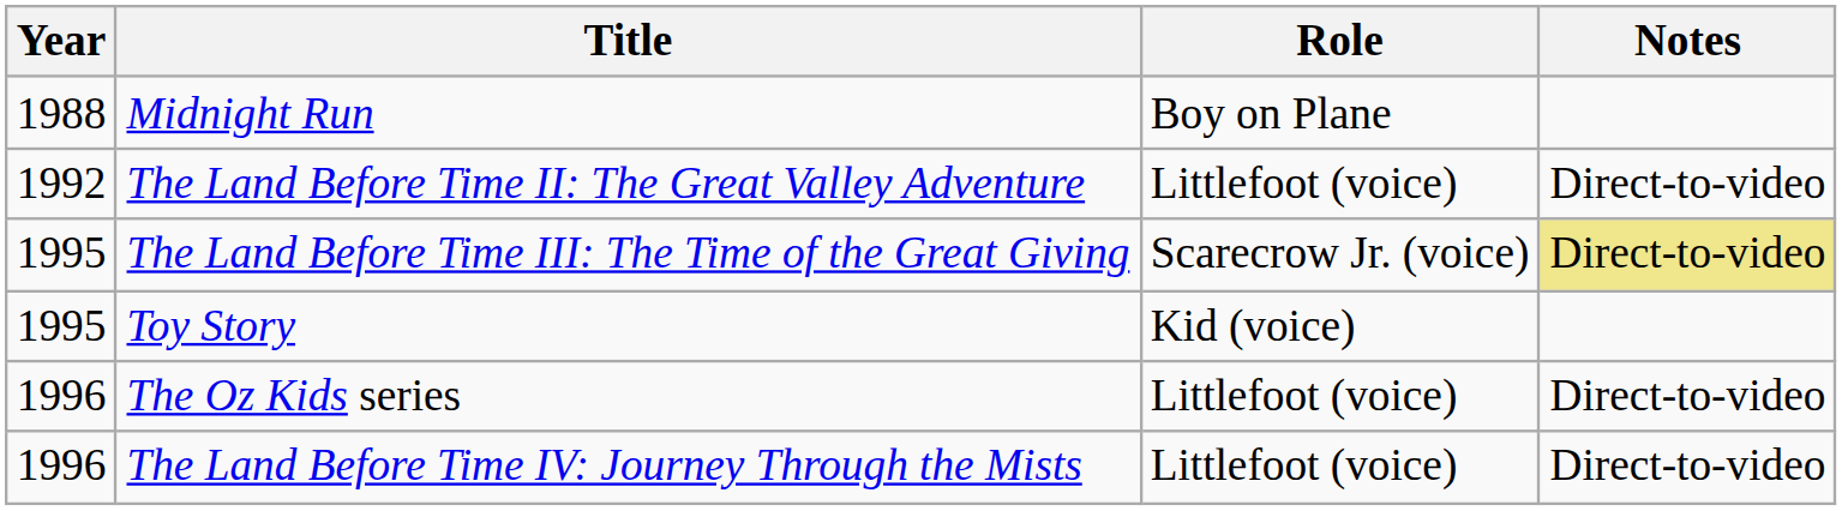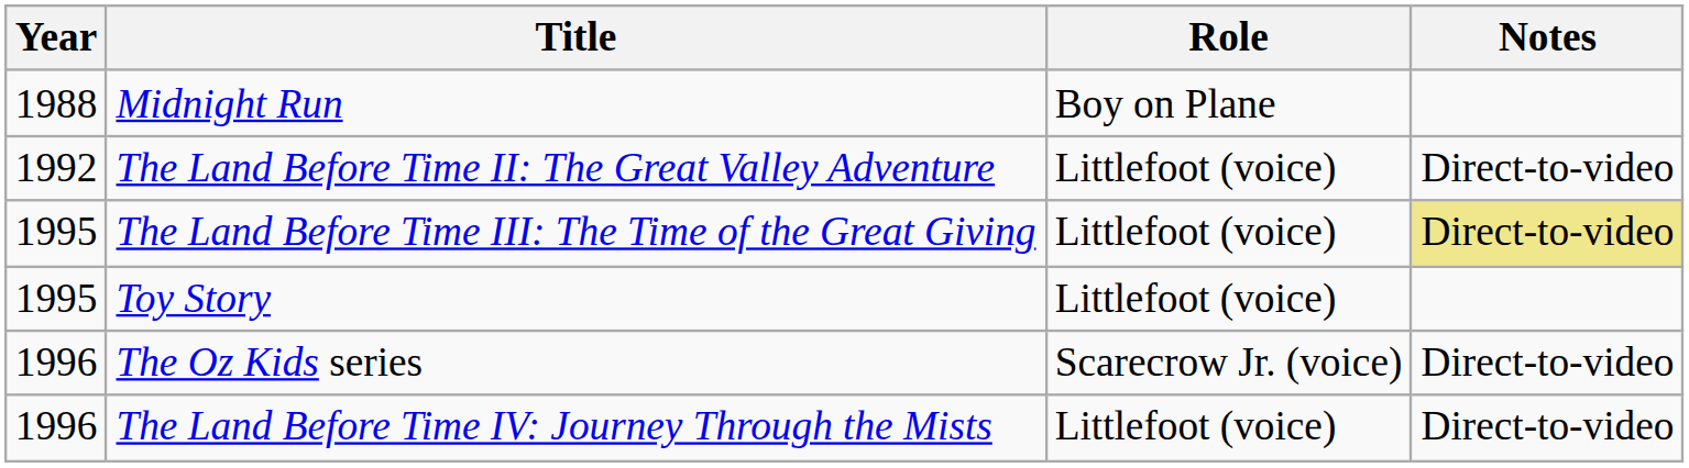 <table class="wikitable sortable">
 <tr>
 <th>Year</th>
 <th>Title</th>
 <th>Role</th>
 <th>Notes</th>
 </tr>
 <tr>
 <td>1988</td>
 <td><em><a href='#'>Midnight Run</a></em></td>
 <td>Boy on Plane</td>
 <td></td>
 </tr>
 <tr>
 <td>1992</td>
 <td><em><a href='#'>The Land Before Time II: The Great Valley Adventure</a></em></td>
 <td>Littlefoot (voice)</td>
 <td>Direct-to-video</td>
 </tr>
 <tr>
 <td>1995</td>
 <td><em><a href='#'>The Land Before Time III: The Time of the Great Giving</a></em></td>
-<td>Scarecrow Jr. (voice)</td>
+<td>Littlefoot (voice)</td>
 <td style="background: khaki;">Direct-to-video</td>
 </tr>
 <tr>
 <td>1995</td>
 <td><em><a href='#'>Toy Story</a></em></td>
-<td>Kid (voice)</td>
+<td>Littlefoot (voice)</td>
 <td></td>
 </tr>
 <tr>
 <td>1996</td>
 <td><em><a href='#'>The Oz Kids</a></em> series</td>
-<td>Littlefoot (voice)</td>
+<td>Scarecrow Jr. (voice)</td>
 <td>Direct-to-video</td>
 </tr>
 <tr>
 <td>1996</td>
 <td><em><a href='#'>The Land Before Time IV: Journey Through the Mists</a></em></td>
 <td>Littlefoot (voice)</td>
 <td>Direct-to-video</td>
 </tr>
 </table>
